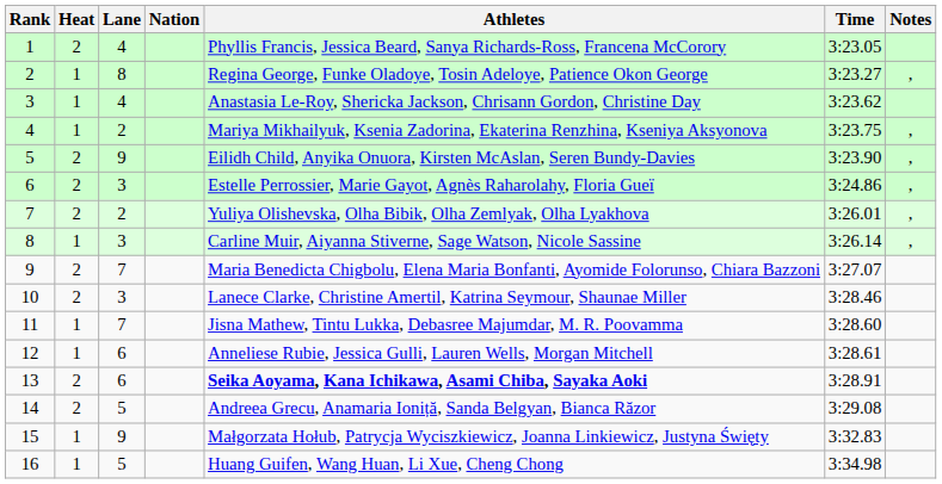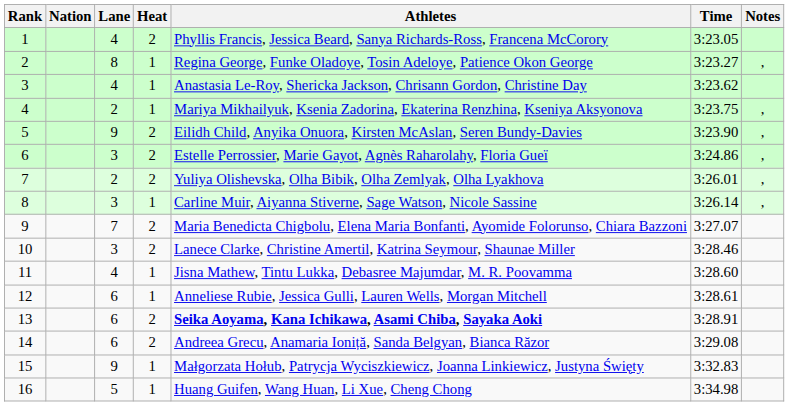 <table class="wikitable sortable" style="text-align:center">
 <tr>
 <th>Rank</th>
+<th>Nation</th>
+<th>Lane</th>
 <th>Heat</th>
-<th>Lane</th>
-<th>Nation</th>
 <th>Athletes</th>
 <th>Time</th>
 <th>Notes</th>
 </tr>
 <tr bgcolor=ccffcc>
 <td>1</td>
+<td align=left></td>
+<td>4</td>
 <td>2</td>
-<td>4</td>
-<td align=left></td>
 <td align=left><a href='#'>Phyllis Francis</a>, <a href='#'>Jessica Beard</a>, <a href='#'>Sanya Richards-Ross</a>, <a href='#'>Francena McCorory</a></td>
 <td>3:23.05</td>
 <td></td>
 </tr>
 <tr bgcolor=ccffcc>
 <td>2</td>
+<td align=left></td>
+<td>8</td>
 <td>1</td>
-<td>8</td>
-<td align=left></td>
 <td align=left><a href='#'>Regina George</a>, <a href='#'>Funke Oladoye</a>, <a href='#'>Tosin Adeloye</a>, <a href='#'>Patience Okon George</a></td>
 <td>3:23.27</td>
 <td>, </td>
 </tr>
 <tr bgcolor=ccffcc>
 <td>3</td>
+<td align=left></td>
+<td>4</td>
 <td>1</td>
-<td>4</td>
-<td align=left></td>
 <td align=left><a href='#'>Anastasia Le-Roy</a>, <a href='#'>Shericka Jackson</a>, <a href='#'>Chrisann Gordon</a>, <a href='#'>Christine Day</a></td>
 <td>3:23.62</td>
 <td></td>
 </tr>
 <tr bgcolor=ccffcc>
 <td>4</td>
+<td align=left></td>
+<td>2</td>
 <td>1</td>
-<td>2</td>
-<td align=left></td>
 <td align=left><a href='#'>Mariya Mikhailyuk</a>, <a href='#'>Ksenia Zadorina</a>, <a href='#'>Ekaterina Renzhina</a>, <a href='#'>Kseniya Aksyonova</a></td>
 <td>3:23.75</td>
 <td>, </td>
 </tr>
 <tr bgcolor=ccffcc>
 <td>5</td>
+<td align=left></td>
+<td>9</td>
 <td>2</td>
-<td>9</td>
-<td align=left></td>
 <td align=left><a href='#'>Eilidh Child</a>, <a href='#'>Anyika Onuora</a>, <a href='#'>Kirsten McAslan</a>, <a href='#'>Seren Bundy-Davies</a></td>
 <td>3:23.90</td>
 <td>, </td>
 </tr>
 <tr bgcolor=ccffcc>
 <td>6</td>
+<td align=left></td>
+<td>3</td>
 <td>2</td>
-<td>3</td>
-<td align=left></td>
 <td align=left><a href='#'>Estelle Perrossier</a>, <a href='#'>Marie Gayot</a>, <a href='#'>Agnès Raharolahy</a>, <a href='#'>Floria Gueï</a></td>
 <td>3:24.86</td>
 <td>, </td>
 </tr>
 <tr bgcolor=ddffdd>
 <td>7</td>
+<td align=left></td>
 <td>2</td>
 <td>2</td>
-<td align=left></td>
 <td align=left><a href='#'>Yuliya Olishevska</a>, <a href='#'>Olha Bibik</a>, <a href='#'>Olha Zemlyak</a>, <a href='#'>Olha Lyakhova</a></td>
 <td>3:26.01</td>
 <td>, </td>
 </tr>
 <tr bgcolor=ddffdd>
 <td>8</td>
+<td align=left></td>
+<td>3</td>
 <td>1</td>
-<td>3</td>
-<td align=left></td>
 <td align=left><a href='#'>Carline Muir</a>, <a href='#'>Aiyanna Stiverne</a>, <a href='#'>Sage Watson</a>, <a href='#'>Nicole Sassine</a></td>
 <td>3:26.14</td>
 <td>, </td>
 </tr>
 <tr>
 <td>9</td>
+<td align=left></td>
+<td>7</td>
 <td>2</td>
-<td>7</td>
-<td align=left></td>
 <td align=left><a href='#'>Maria Benedicta Chigbolu</a>, <a href='#'>Elena Maria Bonfanti</a>, <a href='#'>Ayomide Folorunso</a>, <a href='#'>Chiara Bazzoni</a></td>
 <td>3:27.07</td>
 <td></td>
 </tr>
 <tr>
 <td>10</td>
+<td align=left></td>
+<td>3</td>
 <td>2</td>
-<td>3</td>
-<td align=left></td>
 <td align=left><a href='#'>Lanece Clarke</a>, <a href='#'>Christine Amertil</a>, <a href='#'>Katrina Seymour</a>, <a href='#'>Shaunae Miller</a></td>
 <td>3:28.46</td>
 <td></td>
 </tr>
 <tr>
 <td>11</td>
+<td align=left></td>
+<td>4</td>
 <td>1</td>
-<td>7</td>
-<td align=left></td>
 <td align=left><a href='#'>Jisna Mathew</a>, <a href='#'>Tintu Lukka</a>, <a href='#'>Debasree Majumdar</a>, <a href='#'>M. R. Poovamma</a></td>
 <td>3:28.60</td>
 <td></td>
 </tr>
 <tr>
 <td>12</td>
+<td align=left></td>
+<td>6</td>
 <td>1</td>
-<td>6</td>
-<td align=left></td>
 <td align=left><a href='#'>Anneliese Rubie</a>, <a href='#'>Jessica Gulli</a>, <a href='#'>Lauren Wells</a>, <a href='#'>Morgan Mitchell</a></td>
 <td>3:28.61</td>
 <td></td>
 </tr>
 <tr>
 <td>13</td>
+<td align=left></td>
+<td>6</td>
 <td>2</td>
-<td>6</td>
-<td align=left></td>
 <td align=left><strong><a href='#'>Seika Aoyama</a>, <a href='#'>Kana Ichikawa</a>, <a href='#'>Asami Chiba</a>, <a href='#'>Sayaka Aoki</a></strong></td>
 <td>3:28.91</td>
 <td></td>
 </tr>
 <tr>
 <td>14</td>
+<td align=left></td>
+<td>6</td>
 <td>2</td>
-<td>5</td>
-<td align=left></td>
 <td align=left><a href='#'>Andreea Grecu</a>, <a href='#'>Anamaria Ioniță</a>, <a href='#'>Sanda Belgyan</a>, <a href='#'>Bianca Răzor</a></td>
 <td>3:29.08</td>
 <td></td>
 </tr>
 <tr>
 <td>15</td>
+<td align=left></td>
+<td>9</td>
 <td>1</td>
-<td>9</td>
-<td align=left></td>
 <td align=left><a href='#'>Małgorzata Hołub</a>, <a href='#'>Patrycja Wyciszkiewicz</a>, <a href='#'>Joanna Linkiewicz</a>, <a href='#'>Justyna Święty</a></td>
 <td>3:32.83</td>
 <td></td>
 </tr>
 <tr>
 <td>16</td>
+<td align=left></td>
+<td>5</td>
 <td>1</td>
-<td>5</td>
-<td align=left></td>
 <td align=left><a href='#'>Huang Guifen</a>, <a href='#'>Wang Huan</a>, <a href='#'>Li Xue</a>, <a href='#'>Cheng Chong</a></td>
 <td>3:34.98</td>
 <td></td>
 </tr>
 </table>
